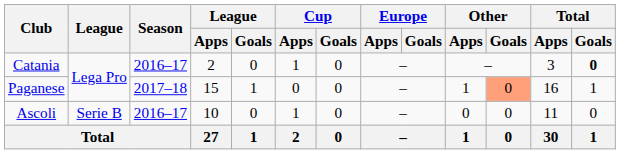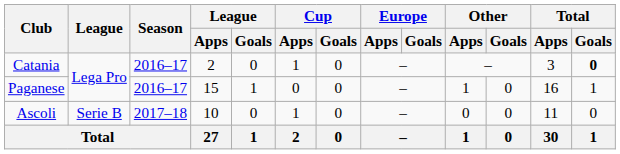 <table class="wikitable" style="text-align: center;">
 <tr>
 <th rowspan="2">Club</th>
 <th rowspan="2">League</th>
 <th rowspan="2">Season</th>
 <th colspan="2">League</th>
 <th colspan="2"><a href='#'>Cup</a></th>
 <th colspan="2"><a href='#'>Europe</a></th>
 <th colspan="2">Other</th>
 <th colspan="2">Total</th>
 </tr>
 <tr>
 <th>Apps</th>
 <th>Goals</th>
 <th>Apps</th>
 <th>Goals</th>
 <th>Apps</th>
 <th>Goals</th>
 <th>Apps</th>
 <th>Goals</th>
 <th>Apps</th>
 <th>Goals</th>
 </tr>
 <tr>
 <td><a href='#'>Catania</a></td>
 <td rowspan=2><a href='#'>Lega Pro</a></td>
 <td><a href='#'>2016–17</a></td>
 <td>2</td>
 <td>0</td>
 <td>1</td>
 <td>0</td>
 <td colspan=2>–</td>
 <td colspan=2>–</td>
 <td>3</td>
 <td><strong>0</strong></td>
 </tr>
 <tr>
 <td><a href='#'>Paganese</a></td>
-<td><a href='#'>2017–18</a></td>
+<td><a href='#'>2016–17</a></td>
 <td>15</td>
 <td>1</td>
 <td>0</td>
 <td>0</td>
 <td colspan=2>–</td>
 <td>1</td>
-<td style="background: lightsalmon;">0</td>
+<td>0</td>
 <td>16</td>
 <td>1</td>
 </tr>
 <tr>
 <td><a href='#'>Ascoli</a></td>
 <td><a href='#'>Serie B</a></td>
-<td><a href='#'>2016–17</a></td>
+<td><a href='#'>2017–18</a></td>
 <td>10</td>
 <td>0</td>
 <td>1</td>
 <td>0</td>
 <td colspan=2>–</td>
 <td>0</td>
 <td>0</td>
 <td>11</td>
 <td>0</td>
 </tr>
 <tr>
 <th colspan=3>Total</th>
 <th>27</th>
 <th>1</th>
 <th>2</th>
 <th>0</th>
 <th colspan=2>–</th>
 <th>1</th>
 <th>0</th>
 <th>30</th>
 <th>1</th>
 </tr>
 </table>
